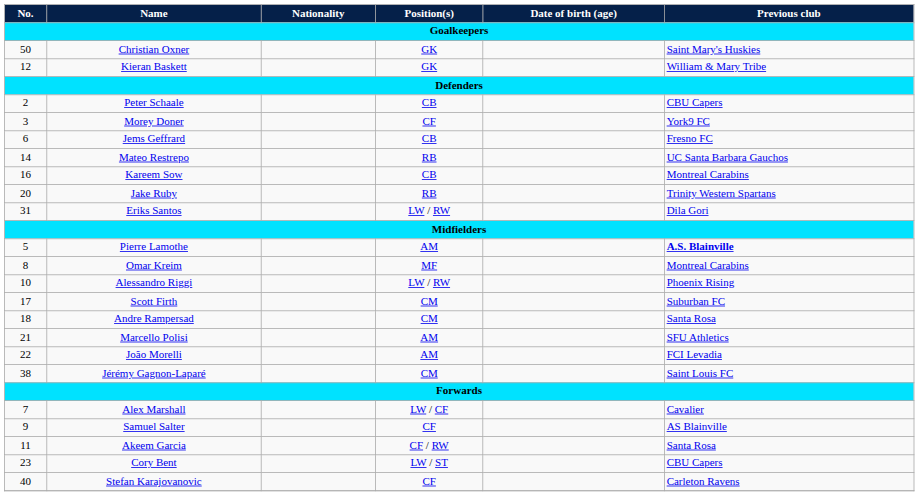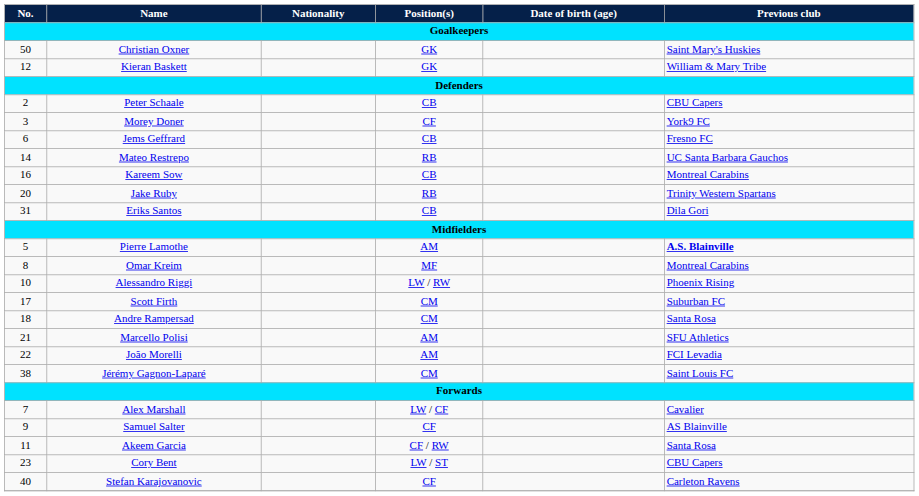 <table class="wikitable" style="text-align:center; font-size:86%; width:90%;">
 <tr>
 <th style="background:#052049; color:white; text-align:center;">No.</th>
 <th style="background:#052049; color:white; text-align:center;">Name</th>
 <th style="background:#052049; color:white; text-align:center;">Nationality</th>
 <th style="background:#052049; color:white; text-align:center;">Position(s)</th>
 <th style="background:#052049; color:white; text-align:center;">Date of birth (age)</th>
 <th style="background:#052049; color:white; text-align:center;">Previous club</th>
 </tr>
 <tr>
 <th colspan="7" style="background:#00e2ff; color:black; text-align:center;">Goalkeepers</th>
 </tr>
 <tr>
 <td>50</td>
 <td><a href='#'>Christian Oxner</a></td>
 <td></td>
 <td><a href='#'>GK</a></td>
 <td></td>
 <td align="left"> <a href='#'>Saint Mary's Huskies</a></td>
 </tr>
 <tr>
 <td>12</td>
 <td><a href='#'>Kieran Baskett</a></td>
 <td></td>
 <td><a href='#'>GK</a></td>
 <td></td>
 <td align="left"> <a href='#'>William & Mary Tribe</a></td>
 </tr>
 <tr>
 <th colspan="7" style="background:#00e2ff; color:black; text-align:center;">Defenders</th>
 </tr>
 <tr>
 <td>2</td>
 <td><a href='#'>Peter Schaale</a></td>
 <td></td>
 <td><a href='#'>CB</a></td>
 <td></td>
 <td align="left"> <a href='#'>CBU Capers</a></td>
 </tr>
 <tr>
 <td>3</td>
 <td><a href='#'>Morey Doner</a></td>
 <td></td>
 <td><a href='#'>CF</a></td>
 <td></td>
 <td align="left"> <a href='#'>York9 FC</a></td>
 </tr>
 <tr>
 <td>6</td>
 <td><a href='#'>Jems Geffrard</a></td>
 <td></td>
 <td><a href='#'>CB</a></td>
 <td></td>
 <td align="left"> <a href='#'>Fresno FC</a></td>
 </tr>
 <tr>
 <td>14</td>
 <td><a href='#'>Mateo Restrepo</a></td>
 <td></td>
 <td><a href='#'>RB</a></td>
 <td></td>
 <td align="left"> <a href='#'>UC Santa Barbara Gauchos</a></td>
 </tr>
 <tr>
 <td>16</td>
 <td><a href='#'>Kareem Sow</a></td>
 <td></td>
 <td><a href='#'>CB</a></td>
 <td></td>
 <td align="left"> <a href='#'>Montreal Carabins</a></td>
 </tr>
 <tr>
 <td>20</td>
 <td><a href='#'>Jake Ruby</a></td>
 <td></td>
 <td><a href='#'>RB</a></td>
 <td></td>
 <td align="left"> <a href='#'>Trinity Western Spartans</a></td>
 </tr>
 <tr>
 <td>31</td>
 <td><a href='#'>Eriks Santos</a></td>
 <td></td>
-<td><a href='#'>LW</a> / <a href='#'>RW</a></td>
+<td><a href='#'>CB</a></td>
 <td></td>
 <td align="left"> <a href='#'>Dila Gori</a></td>
 </tr>
 <tr>
 <th colspan="7" style="background:#00e2ff; color:black; text-align:center;">Midfielders</th>
 </tr>
 <tr>
 <td>5</td>
 <td><a href='#'>Pierre Lamothe</a></td>
 <td></td>
 <td><a href='#'>AM</a></td>
 <td></td>
 <td align="left"><strong> <a href='#'>A.S. Blainville</a></strong></td>
 </tr>
 <tr>
 <td>8</td>
 <td><a href='#'>Omar Kreim</a></td>
 <td></td>
 <td><a href='#'>MF</a></td>
 <td></td>
 <td align="left"> <a href='#'>Montreal Carabins</a></td>
 </tr>
 <tr>
 <td>10</td>
 <td><a href='#'>Alessandro Riggi</a></td>
 <td></td>
 <td><a href='#'>LW</a> / <a href='#'>RW</a></td>
 <td></td>
 <td align="left"> <a href='#'>Phoenix Rising</a></td>
 </tr>
 <tr>
 <td>17</td>
 <td><a href='#'>Scott Firth</a></td>
 <td></td>
 <td><a href='#'>CM</a></td>
 <td></td>
 <td align="left"> <a href='#'>Suburban FC</a></td>
 </tr>
 <tr>
 <td>18</td>
 <td><a href='#'>Andre Rampersad</a></td>
 <td></td>
 <td><a href='#'>CM</a></td>
 <td></td>
 <td align="left"> <a href='#'>Santa Rosa</a></td>
 </tr>
 <tr>
 <td>21</td>
 <td><a href='#'>Marcello Polisi</a></td>
 <td></td>
 <td><a href='#'>AM</a></td>
 <td></td>
 <td align="left"> <a href='#'>SFU Athletics</a></td>
 </tr>
 <tr>
 <td>22</td>
 <td><a href='#'>João Morelli</a></td>
 <td></td>
 <td><a href='#'>AM</a></td>
 <td></td>
 <td align="left"> <a href='#'>FCI Levadia</a></td>
 </tr>
 <tr>
 <td>38</td>
 <td><a href='#'>Jérémy Gagnon-Laparé</a></td>
 <td></td>
 <td><a href='#'>CM</a></td>
 <td></td>
 <td align="left"> <a href='#'>Saint Louis FC</a></td>
 </tr>
 <tr>
 <th colspan="7" style="background:#00e2ff; color:black; text-align:center;">Forwards</th>
 </tr>
 <tr>
 <td>7</td>
 <td><a href='#'>Alex Marshall</a></td>
 <td></td>
 <td><a href='#'>LW</a> / <a href='#'>CF</a></td>
 <td></td>
 <td align="left"> <a href='#'>Cavalier</a></td>
 </tr>
 <tr>
 <td>9</td>
 <td><a href='#'>Samuel Salter</a></td>
 <td></td>
 <td><a href='#'>CF</a></td>
 <td></td>
 <td align="left"> <a href='#'>AS Blainville</a></td>
 </tr>
 <tr>
 <td>11</td>
 <td><a href='#'>Akeem Garcia</a></td>
 <td></td>
 <td><a href='#'>CF</a> / <a href='#'>RW</a></td>
 <td></td>
 <td align="left"> <a href='#'>Santa Rosa</a></td>
 </tr>
 <tr>
 <td>23</td>
 <td><a href='#'>Cory Bent</a></td>
 <td></td>
 <td><a href='#'>LW</a> / <a href='#'>ST</a></td>
 <td></td>
 <td align="left"> <a href='#'>CBU Capers</a></td>
 </tr>
 <tr>
 <td>40</td>
 <td><a href='#'>Stefan Karajovanovic</a></td>
 <td></td>
 <td><a href='#'>CF</a></td>
 <td></td>
 <td align="left"> <a href='#'>Carleton Ravens</a></td>
 </tr>
 <tr>
 </tr>
 </table>
